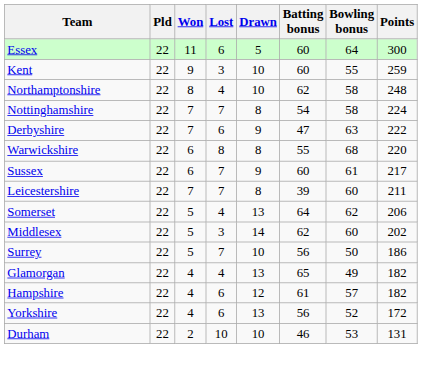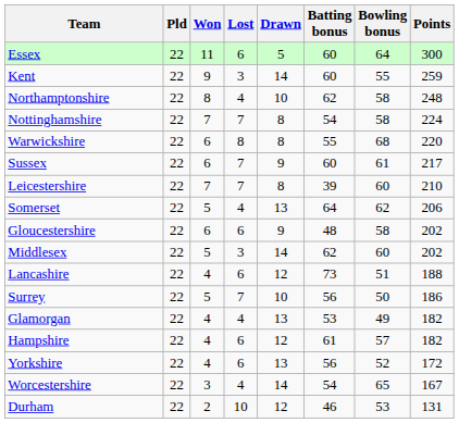 <table class="wikitable" style="text-align:center;">
 <tr>
 <th width=175>Team</th>
 <th width=20 abbr="Played">Pld</th>
 <th width=20 abbr="Won"><a href='#'>Won</a></th>
 <th width=20 abbr="Lost"><a href='#'>Lost</a></th>
 <th width=20 abbr="Drawn"><a href='#'>Drawn</a></th>
 <th width=20 abbr="Bonus points">Batting bonus</th>
 <th width=20 abbr="Bonus points">Bowling bonus</th>
 <th width=20 abbr="Points">Points</th>
 </tr>
 <tr style="background:#ccffcc;">
 <td style="text-align:left;"><a href='#'>Essex</a></td>
 <td>22</td>
 <td>11</td>
 <td>6</td>
 <td>5</td>
 <td>60</td>
 <td>64</td>
 <td>300</td>
 </tr>
 <tr>
 <td style="text-align:left;"><a href='#'>Kent</a></td>
 <td>22</td>
 <td>9</td>
 <td>3</td>
-<td>10</td>
+<td>14</td>
 <td>60</td>
 <td>55</td>
 <td>259</td>
 </tr>
 <tr>
 <td style="text-align:left;"><a href='#'>Northamptonshire</a></td>
 <td>22</td>
 <td>8</td>
 <td>4</td>
 <td>10</td>
 <td>62</td>
 <td>58</td>
 <td>248</td>
 </tr>
 <tr>
 <td style="text-align:left;"><a href='#'>Nottinghamshire</a></td>
 <td>22</td>
 <td>7</td>
 <td>7</td>
 <td>8</td>
 <td>54</td>
 <td>58</td>
 <td>224</td>
-</tr>
-<tr>
-<td style="text-align:left;"><a href='#'>Derbyshire</a></td>
-<td>22</td>
-<td>7</td>
-<td>6</td>
-<td>9</td>
-<td>47</td>
-<td>63</td>
-<td>222</td>
 </tr>
 <tr>
 <td style="text-align:left;"><a href='#'>Warwickshire</a></td>
 <td>22</td>
 <td>6</td>
 <td>8</td>
 <td>8</td>
 <td>55</td>
 <td>68</td>
 <td>220</td>
 </tr>
 <tr>
 <td style="text-align:left;"><a href='#'>Sussex</a></td>
 <td>22</td>
 <td>6</td>
 <td>7</td>
 <td>9</td>
 <td>60</td>
 <td>61</td>
 <td>217</td>
 </tr>
 <tr>
 <td style="text-align:left;"><a href='#'>Leicestershire</a></td>
 <td>22</td>
 <td>7</td>
 <td>7</td>
 <td>8</td>
 <td>39</td>
 <td>60</td>
-<td>211</td>
+<td>210</td>
 </tr>
 <tr>
 <td style="text-align:left;"><a href='#'>Somerset</a></td>
 <td>22</td>
 <td>5</td>
 <td>4</td>
 <td>13</td>
 <td>64</td>
 <td>62</td>
 <td>206</td>
 </tr>
 <tr>
+<td style="text-align:left;"><a href='#'>Gloucestershire</a></td>
+<td>22</td>
+<td>6</td>
+<td>6</td>
+<td>9</td>
+<td>48</td>
+<td>58</td>
+<td>202</td>
+</tr>
+<tr>
 <td style="text-align:left;"><a href='#'>Middlesex</a></td>
 <td>22</td>
 <td>5</td>
 <td>3</td>
 <td>14</td>
 <td>62</td>
 <td>60</td>
 <td>202</td>
+</tr>
+<tr>
+<td style="text-align:left;"><a href='#'>Lancashire</a></td>
+<td>22</td>
+<td>4</td>
+<td>6</td>
+<td>12</td>
+<td>73</td>
+<td>51</td>
+<td>188</td>
 </tr>
 <tr>
 <td style="text-align:left;"><a href='#'>Surrey</a></td>
 <td>22</td>
 <td>5</td>
 <td>7</td>
 <td>10</td>
 <td>56</td>
 <td>50</td>
 <td>186</td>
 </tr>
 <tr>
 <td style="text-align:left;"><a href='#'>Glamorgan</a></td>
 <td>22</td>
 <td>4</td>
 <td>4</td>
 <td>13</td>
-<td>65</td>
+<td>53</td>
 <td>49</td>
 <td>182</td>
 </tr>
 <tr>
 <td style="text-align:left;"><a href='#'>Hampshire</a></td>
 <td>22</td>
 <td>4</td>
 <td>6</td>
 <td>12</td>
 <td>61</td>
 <td>57</td>
 <td>182</td>
 </tr>
 <tr>
 <td style="text-align:left;"><a href='#'>Yorkshire</a></td>
 <td>22</td>
 <td>4</td>
 <td>6</td>
 <td>13</td>
 <td>56</td>
 <td>52</td>
 <td>172</td>
 </tr>
 <tr>
+<td style="text-align:left;"><a href='#'>Worcestershire</a></td>
+<td>22</td>
+<td>3</td>
+<td>4</td>
+<td>14</td>
+<td>54</td>
+<td>65</td>
+<td>167</td>
+</tr>
+<tr>
 <td style="text-align:left;"><a href='#'>Durham</a></td>
 <td>22</td>
 <td>2</td>
 <td>10</td>
-<td>10</td>
+<td>12</td>
 <td>46</td>
 <td>53</td>
 <td>131</td>
 </tr>
 </table>
